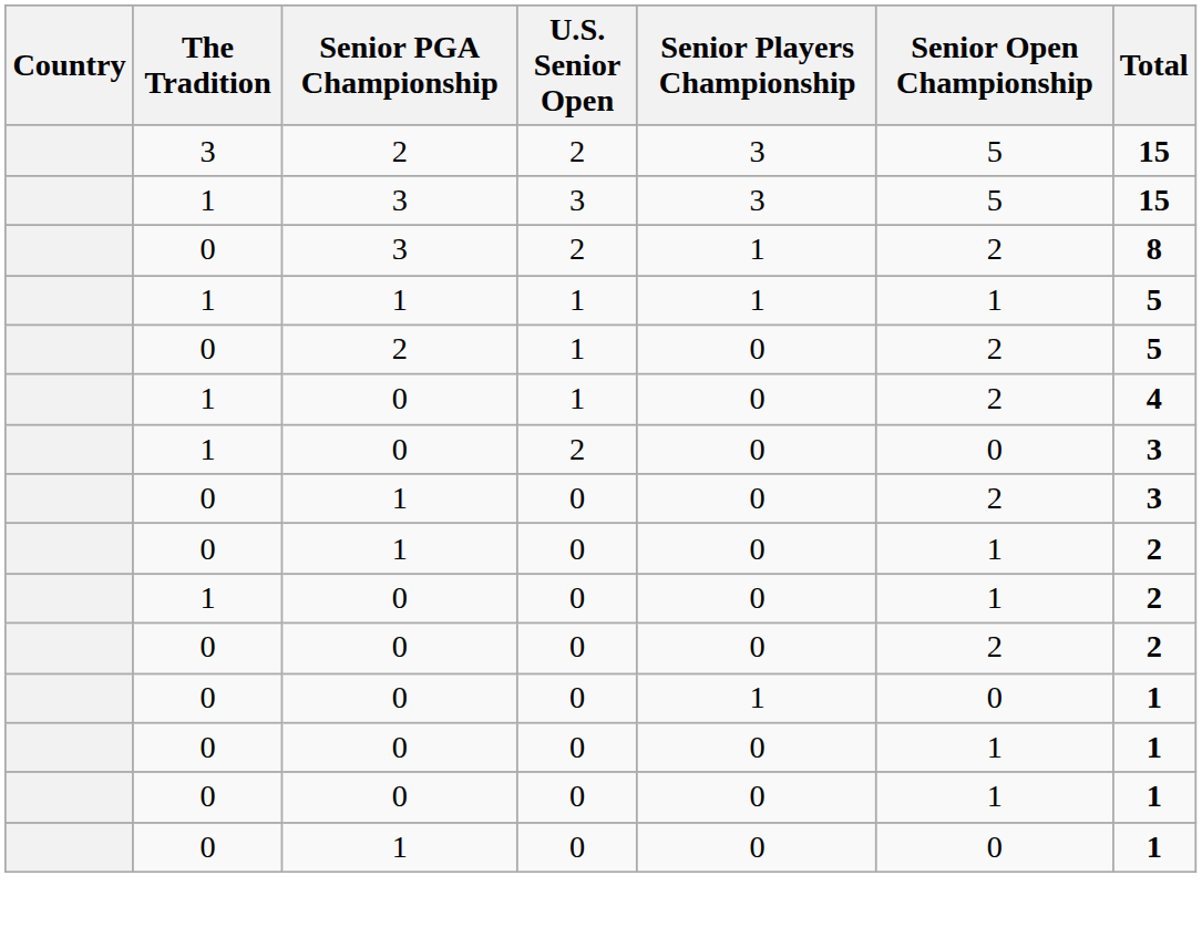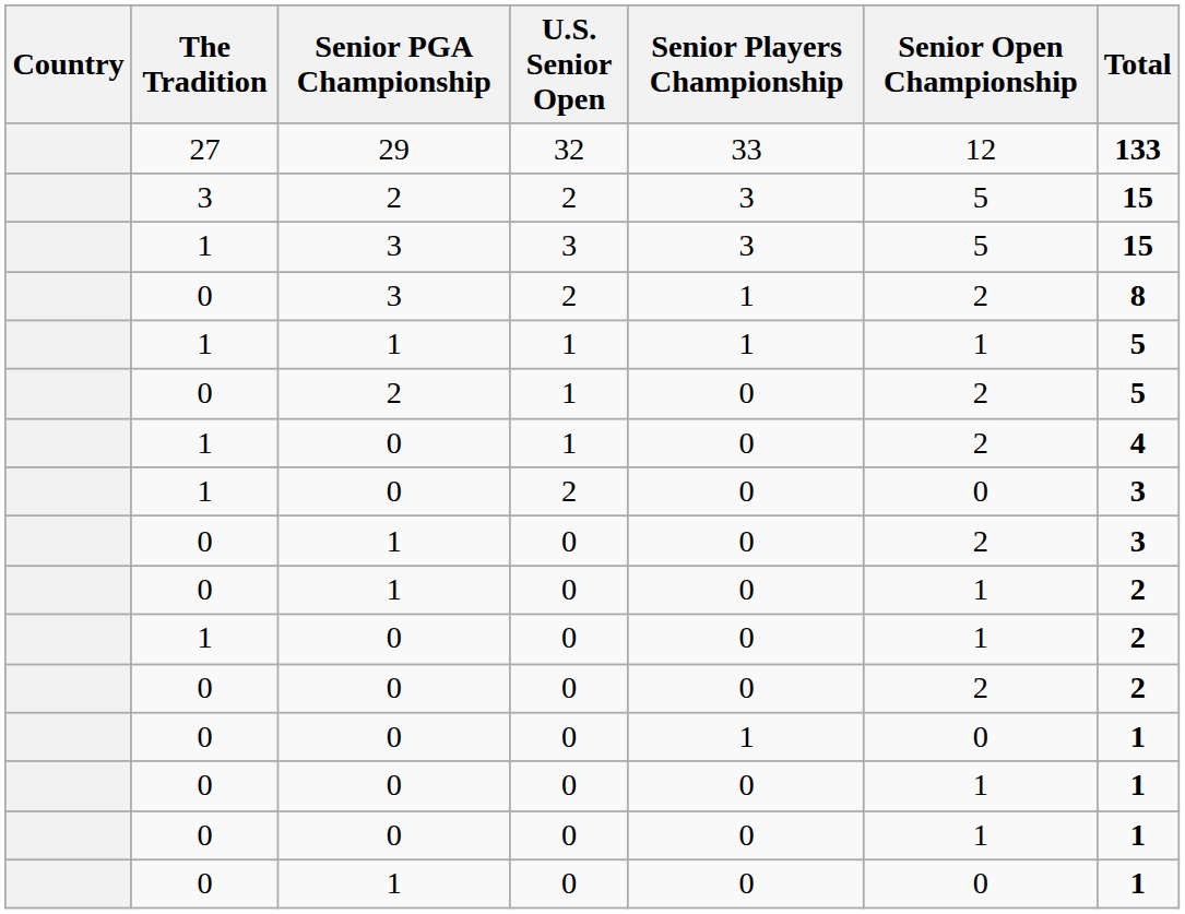 <table class="sortable plainrowheaders wikitable">
 <tr>
 <th scope=col>Country</th>
 <th scope=col>The Tradition</th>
 <th scope=col>Senior PGA Championship</th>
 <th scope=col>U.S. Senior Open</th>
 <th scope=col>Senior Players Championship</th>
 <th scope=col>Senior Open Championship</th>
 <th scope=col>Total</th>
+</tr>
+<tr>
+<th scope=row></th>
+<td align=center>27</td>
+<td align=center>29</td>
+<td align=center>32</td>
+<td align=center>33</td>
+<td align=center>12</td>
+<td align=center><strong>133</strong></td>
 </tr>
 <tr>
 <th scope=row></th>
 <td align=center>3</td>
 <td align=center>2</td>
 <td align=center>2</td>
 <td align=center>3</td>
 <td align=center>5</td>
 <td align=center><strong>15</strong></td>
 </tr>
 <tr>
 <th scope=row></th>
 <td align=center>1</td>
 <td align=center>3</td>
 <td align=center>3</td>
 <td align=center>3</td>
 <td align=center>5</td>
 <td align=center><strong>15</strong></td>
 </tr>
 <tr>
 <th scope=row></th>
 <td align=center>0</td>
 <td align=center>3</td>
 <td align=center>2</td>
 <td align=center>1</td>
 <td align=center>2</td>
 <td align=center><strong>8</strong></td>
 </tr>
 <tr>
 <th scope=row></th>
 <td align=center>1</td>
 <td align=center>1</td>
 <td align=center>1</td>
 <td align=center>1</td>
 <td align=center>1</td>
 <td align=center><strong>5</strong></td>
 </tr>
 <tr>
 <th scope=row></th>
 <td align=center>0</td>
 <td align=center>2</td>
 <td align=center>1</td>
 <td align=center>0</td>
 <td align=center>2</td>
 <td align=center><strong>5</strong></td>
 </tr>
 <tr>
 <th scope=row></th>
 <td align=center>1</td>
 <td align=center>0</td>
 <td align=center>1</td>
 <td align=center>0</td>
 <td align=center>2</td>
 <td align=center><strong>4</strong></td>
 </tr>
 <tr>
 <th scope=row></th>
 <td align=center>1</td>
 <td align=center>0</td>
 <td align=center>2</td>
 <td align=center>0</td>
 <td align=center>0</td>
 <td align=center><strong>3</strong></td>
 </tr>
 <tr>
 <th scope=row></th>
 <td align=center>0</td>
 <td align=center>1</td>
 <td align=center>0</td>
 <td align=center>0</td>
 <td align=center>2</td>
 <td align=center><strong>3</strong></td>
 </tr>
 <tr>
 <th scope=row></th>
 <td align=center>0</td>
 <td align=center>1</td>
 <td align=center>0</td>
 <td align=center>0</td>
 <td align=center>1</td>
 <td align=center><strong>2</strong></td>
 </tr>
 <tr>
 <th scope=row></th>
 <td align=center>1</td>
 <td align=center>0</td>
 <td align=center>0</td>
 <td align=center>0</td>
 <td align=center>1</td>
 <td align=center><strong>2</strong></td>
 </tr>
 <tr>
 <th scope=row></th>
 <td align=center>0</td>
 <td align=center>0</td>
 <td align=center>0</td>
 <td align=center>0</td>
 <td align=center>2</td>
 <td align=center><strong>2</strong></td>
 </tr>
 <tr>
 <th scope=row></th>
 <td align=center>0</td>
 <td align=center>0</td>
 <td align=center>0</td>
 <td align=center>1</td>
 <td align=center>0</td>
 <td align=center><strong>1</strong></td>
 </tr>
 <tr>
 <th scope=row></th>
 <td align=center>0</td>
 <td align=center>0</td>
 <td align=center>0</td>
 <td align=center>0</td>
 <td align=center>1</td>
 <td align=center><strong>1</strong></td>
 </tr>
 <tr>
 <th scope=row></th>
 <td align=center>0</td>
 <td align=center>0</td>
 <td align=center>0</td>
 <td align=center>0</td>
 <td align=center>1</td>
 <td align=center><strong>1</strong></td>
 </tr>
 <tr>
 <th scope=row></th>
 <td align=center>0</td>
 <td align=center>1</td>
 <td align=center>0</td>
 <td align=center>0</td>
 <td align=center>0</td>
 <td align=center><strong>1</strong></td>
 </tr>
 </table>
